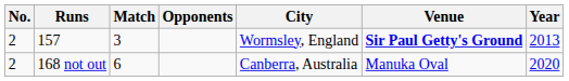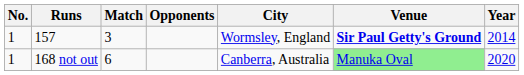 <table class="wikitable">
 <tr>
 <th>No.</th>
 <th>Runs</th>
 <th>Match</th>
 <th>Opponents</th>
 <th>City</th>
 <th>Venue</th>
 <th>Year</th>
 </tr>
 <tr>
-<td>2</td>
+<td>1</td>
 <td>157</td>
 <td>3</td>
 <td></td>
 <td><a href='#'>Wormsley</a>, England</td>
 <td><strong><a href='#'>Sir Paul Getty's Ground</a></strong></td>
-<td><a href='#'>2013</a></td>
+<td><a href='#'>2014</a></td>
 </tr>
 <tr>
-<td>2</td>
+<td>1</td>
 <td>168 <a href='#'>not out</a></td>
 <td>6</td>
 <td></td>
 <td><a href='#'>Canberra</a>, Australia</td>
-<td><a href='#'>Manuka Oval</a></td>
+<td style="background: lightgreen;"><a href='#'>Manuka Oval</a></td>
 <td><a href='#'>2020</a></td>
 </tr>
 </table>
